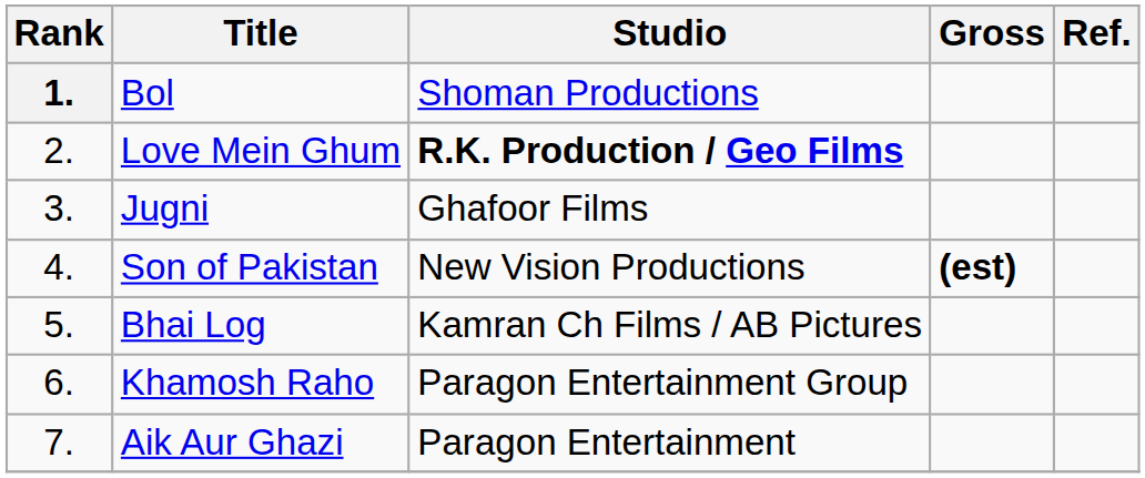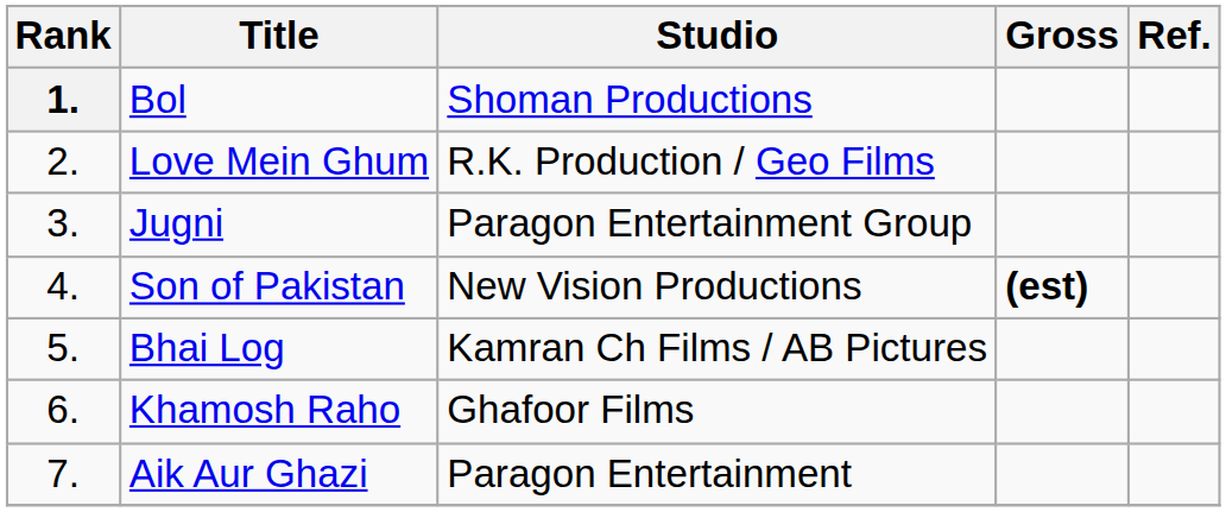 <table class="wikitable sortable" style="margin:auto; margin:auto;">
 <tr>
 <th>Rank</th>
 <th>Title</th>
 <th>Studio</th>
 <th>Gross</th>
 <th>Ref.</th>
 </tr>
 <tr>
 <th style="text-align:center;">1.</th>
 <td><a href='#'>Bol</a></td>
 <td><a href='#'>Shoman Productions</a></td>
 <td></td>
 <td></td>
 </tr>
 <tr>
 <td style="text-align:center;">2.</td>
 <td><a href='#'>Love Mein Ghum</a></td>
-<td><strong>R.K. Production / <a href='#'>Geo Films</a></strong></td>
+<td>R.K. Production / <a href='#'>Geo Films</a></td>
 <td></td>
 <td></td>
 </tr>
 <tr>
 <td style="text-align:center;">3.</td>
 <td><a href='#'>Jugni</a></td>
-<td>Ghafoor Films</td>
+<td>Paragon Entertainment Group</td>
 <td></td>
 <td></td>
 </tr>
 <tr>
 <td style="text-align:center;">4.</td>
 <td><a href='#'>Son of Pakistan</a></td>
 <td>New Vision Productions</td>
 <td><strong> (est)</strong></td>
 <td></td>
 </tr>
 <tr>
 <td style="text-align:center;">5.</td>
 <td><a href='#'>Bhai Log</a></td>
 <td>Kamran Ch Films / AB Pictures</td>
 <td></td>
 <td></td>
 </tr>
 <tr>
 <td style="text-align:center;">6.</td>
 <td><a href='#'>Khamosh Raho</a></td>
-<td>Paragon Entertainment Group</td>
+<td>Ghafoor Films</td>
 <td></td>
 <td></td>
 </tr>
 <tr>
 <td style="text-align:center;">7.</td>
 <td><a href='#'>Aik Aur Ghazi</a></td>
 <td>Paragon Entertainment</td>
 <td></td>
 <td></td>
 </tr>
 <tr>
 </tr>
 </table>
